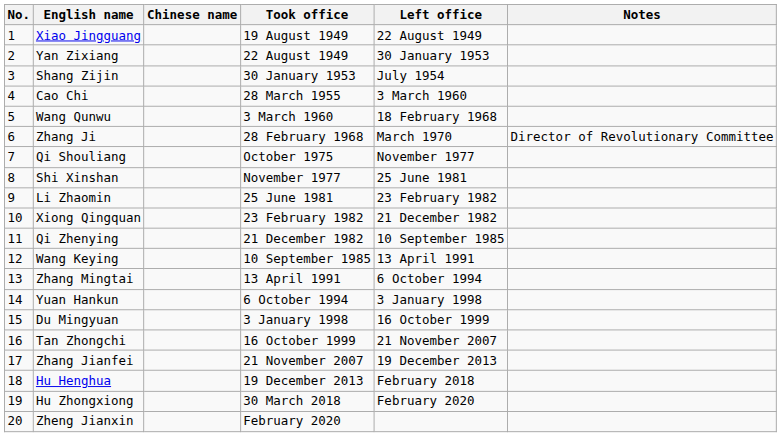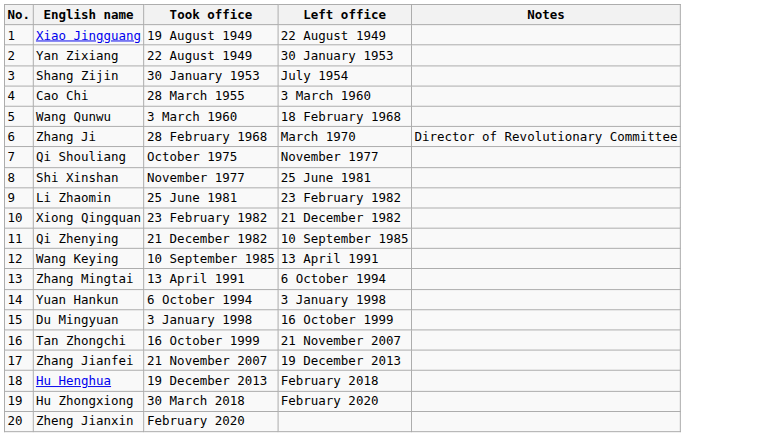 <table class="wikitable">
 <tr>
 <th>No.</th>
 <th>English name</th>
-<th>Chinese name</th>
 <th>Took office</th>
 <th>Left office</th>
 <th>Notes</th>
 </tr>
 <tr>
 <td>1</td>
 <td><a href='#'>Xiao Jingguang</a></td>
-<td></td>
 <td>19 August 1949</td>
 <td>22 August 1949</td>
 <td></td>
 </tr>
 <tr>
 <td>2</td>
 <td>Yan Zixiang</td>
-<td></td>
 <td>22 August 1949</td>
 <td>30 January 1953</td>
 <td></td>
 </tr>
 <tr>
 <td>3</td>
 <td>Shang Zijin</td>
-<td></td>
 <td>30 January 1953</td>
 <td>July 1954</td>
 <td></td>
 </tr>
 <tr>
 <td>4</td>
 <td>Cao Chi</td>
-<td></td>
 <td>28 March 1955</td>
 <td>3 March 1960</td>
 <td></td>
 </tr>
 <tr>
 <td>5</td>
 <td>Wang Qunwu</td>
-<td></td>
 <td>3 March 1960</td>
 <td>18 February 1968</td>
 <td></td>
 </tr>
 <tr>
 <td>6</td>
 <td>Zhang Ji</td>
-<td></td>
 <td>28 February 1968</td>
 <td>March 1970</td>
 <td>Director of Revolutionary Committee</td>
 </tr>
 <tr>
 <td>7</td>
 <td>Qi Shouliang</td>
-<td></td>
 <td>October 1975</td>
 <td>November 1977</td>
 <td></td>
 </tr>
 <tr>
 <td>8</td>
 <td>Shi Xinshan</td>
-<td></td>
 <td>November 1977</td>
 <td>25 June 1981</td>
 <td></td>
 </tr>
 <tr>
 <td>9</td>
 <td>Li Zhaomin</td>
-<td></td>
 <td>25 June 1981</td>
 <td>23 February 1982</td>
 <td></td>
 </tr>
 <tr>
 <td>10</td>
 <td>Xiong Qingquan</td>
-<td></td>
 <td>23 February 1982</td>
 <td>21 December 1982</td>
 <td></td>
 </tr>
 <tr>
 <td>11</td>
 <td>Qi Zhenying</td>
-<td></td>
 <td>21 December 1982</td>
 <td>10 September 1985</td>
 <td></td>
 </tr>
 <tr>
 <td>12</td>
 <td>Wang Keying</td>
-<td></td>
 <td>10 September 1985</td>
 <td>13 April 1991</td>
 <td></td>
 </tr>
 <tr>
 <td>13</td>
 <td>Zhang Mingtai</td>
-<td></td>
 <td>13 April 1991</td>
 <td>6 October 1994</td>
 <td></td>
 </tr>
 <tr>
 <td>14</td>
 <td>Yuan Hankun</td>
-<td></td>
 <td>6 October 1994</td>
 <td>3 January 1998</td>
 <td></td>
 </tr>
 <tr>
 <td>15</td>
 <td>Du Mingyuan</td>
-<td></td>
 <td>3 January 1998</td>
 <td>16 October 1999</td>
 <td></td>
 </tr>
 <tr>
 <td>16</td>
 <td>Tan Zhongchi</td>
-<td></td>
 <td>16 October 1999</td>
 <td>21 November 2007</td>
 <td></td>
 </tr>
 <tr>
 <td>17</td>
 <td>Zhang Jianfei</td>
-<td></td>
 <td>21 November 2007</td>
 <td>19 December 2013</td>
 <td></td>
 </tr>
 <tr>
 <td>18</td>
 <td><a href='#'>Hu Henghua</a></td>
-<td></td>
 <td>19 December 2013</td>
 <td>February 2018</td>
 <td></td>
 </tr>
 <tr>
 <td>19</td>
 <td>Hu Zhongxiong</td>
-<td></td>
 <td>30 March 2018</td>
 <td>February 2020</td>
 <td></td>
 </tr>
 <tr>
 <td>20</td>
 <td>Zheng Jianxin</td>
-<td></td>
 <td>February 2020</td>
 <td></td>
 <td></td>
 </tr>
 </table>
